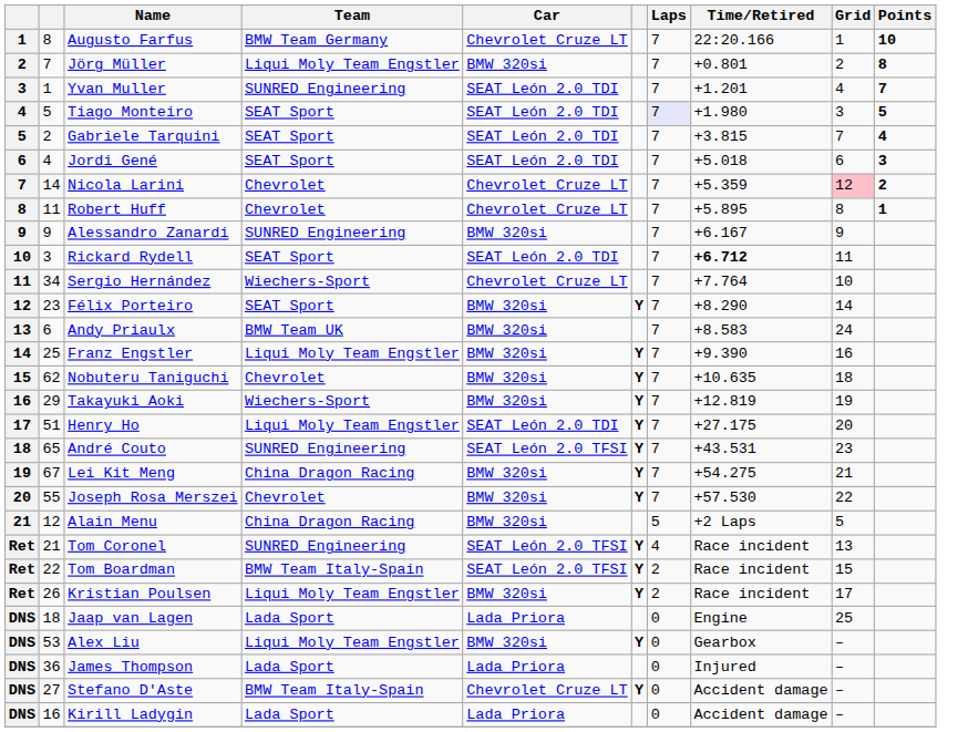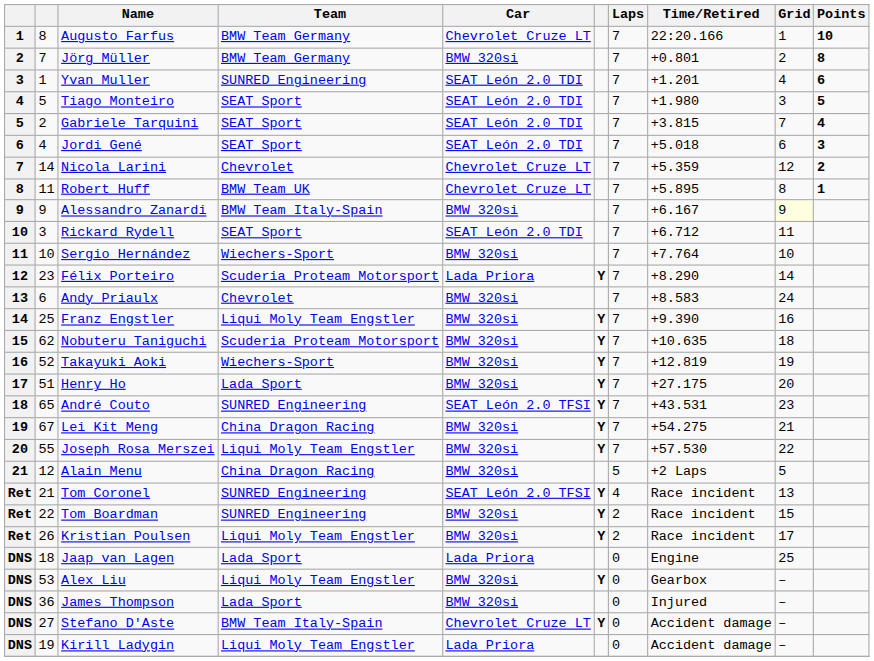 <table class="wikitable sortable" style="font-size: 95%;">
 <tr>
 <th></th>
 <th></th>
 <th>Name</th>
 <th>Team</th>
 <th>Car</th>
 <th></th>
 <th>Laps</th>
 <th>Time/Retired</th>
 <th>Grid</th>
 <th>Points</th>
 </tr>
 <tr>
 <th>1</th>
 <td>8</td>
 <td> <a href='#'>Augusto Farfus</a></td>
 <td><a href='#'>BMW Team Germany</a></td>
 <td><a href='#'>Chevrolet Cruze LT</a></td>
 <td></td>
 <td>7</td>
 <td>22:20.166</td>
 <td>1</td>
 <td><strong>10</strong></td>
 </tr>
 <tr>
 <th>2</th>
 <td>7</td>
 <td> <a href='#'>Jörg Müller</a></td>
-<td><a href='#'>Liqui Moly Team Engstler</a></td>
+<td><a href='#'>BMW Team Germany</a></td>
 <td><a href='#'>BMW 320si</a></td>
 <td></td>
 <td>7</td>
 <td>+0.801</td>
 <td>2</td>
 <td><strong>8</strong></td>
 </tr>
 <tr>
 <th>3</th>
 <td>1</td>
 <td> <a href='#'>Yvan Muller</a></td>
 <td><a href='#'>SUNRED Engineering</a></td>
 <td><a href='#'>SEAT León 2.0 TDI</a></td>
 <td></td>
 <td>7</td>
 <td>+1.201</td>
 <td>4</td>
-<td><strong>7</strong></td>
+<td><strong>6</strong></td>
 </tr>
 <tr>
 <th>4</th>
 <td>5</td>
 <td> <a href='#'>Tiago Monteiro</a></td>
 <td><a href='#'>SEAT Sport</a></td>
 <td><a href='#'>SEAT León 2.0 TDI</a></td>
 <td></td>
-<td style="background: lavender;">7</td>
+<td>7</td>
 <td>+1.980</td>
 <td>3</td>
 <td><strong>5</strong></td>
 </tr>
 <tr>
 <th>5</th>
 <td>2</td>
 <td> <a href='#'>Gabriele Tarquini</a></td>
 <td><a href='#'>SEAT Sport</a></td>
 <td><a href='#'>SEAT León 2.0 TDI</a></td>
 <td></td>
 <td>7</td>
 <td>+3.815</td>
 <td>7</td>
 <td><strong>4</strong></td>
 </tr>
 <tr>
 <th>6</th>
 <td>4</td>
 <td> <a href='#'>Jordi Gené</a></td>
 <td><a href='#'>SEAT Sport</a></td>
 <td><a href='#'>SEAT León 2.0 TDI</a></td>
 <td></td>
 <td>7</td>
 <td>+5.018</td>
 <td>6</td>
 <td><strong>3</strong></td>
 </tr>
 <tr>
 <th>7</th>
 <td>14</td>
 <td> <a href='#'>Nicola Larini</a></td>
 <td><a href='#'>Chevrolet</a></td>
 <td><a href='#'>Chevrolet Cruze LT</a></td>
 <td></td>
 <td>7</td>
 <td>+5.359</td>
-<td style="background: pink;">12</td>
+<td>12</td>
 <td><strong>2</strong></td>
 </tr>
 <tr>
 <th>8</th>
 <td>11</td>
 <td> <a href='#'>Robert Huff</a></td>
-<td><a href='#'>Chevrolet</a></td>
+<td><a href='#'>BMW Team UK</a></td>
 <td><a href='#'>Chevrolet Cruze LT</a></td>
 <td></td>
 <td>7</td>
 <td>+5.895</td>
 <td>8</td>
 <td><strong>1</strong></td>
 </tr>
 <tr>
 <th>9</th>
 <td>9</td>
 <td> <a href='#'>Alessandro Zanardi</a></td>
-<td><a href='#'>SUNRED Engineering</a></td>
+<td><a href='#'>BMW Team Italy-Spain</a></td>
 <td><a href='#'>BMW 320si</a></td>
 <td></td>
 <td>7</td>
 <td>+6.167</td>
-<td>9</td>
+<td style="background: lightyellow;">9</td>
 <td></td>
 </tr>
 <tr>
 <th>10</th>
 <td>3</td>
 <td> <a href='#'>Rickard Rydell</a></td>
 <td><a href='#'>SEAT Sport</a></td>
 <td><a href='#'>SEAT León 2.0 TDI</a></td>
 <td></td>
 <td>7</td>
-<td><strong>+6.712</strong></td>
+<td>+6.712</td>
 <td>11</td>
 <td></td>
 </tr>
 <tr>
 <th>11</th>
-<td>34</td>
+<td>10</td>
 <td> <a href='#'>Sergio Hernández</a></td>
 <td><a href='#'>Wiechers-Sport</a></td>
-<td><a href='#'>Chevrolet Cruze LT</a></td>
+<td><a href='#'>BMW 320si</a></td>
 <td></td>
 <td>7</td>
 <td>+7.764</td>
 <td>10</td>
 <td></td>
 </tr>
 <tr>
 <th>12</th>
 <td>23</td>
 <td> <a href='#'>Félix Porteiro</a></td>
-<td><a href='#'>SEAT Sport</a></td>
-<td><a href='#'>BMW 320si</a></td>
+<td><a href='#'>Scuderia Proteam Motorsport</a></td>
+<td><a href='#'>Lada Priora</a></td>
 <td align=center><strong><span>Y</span></strong></td>
 <td>7</td>
 <td>+8.290</td>
 <td>14</td>
 <td></td>
 </tr>
 <tr>
 <th>13</th>
 <td>6</td>
 <td> <a href='#'>Andy Priaulx</a></td>
-<td><a href='#'>BMW Team UK</a></td>
+<td><a href='#'>Chevrolet</a></td>
 <td><a href='#'>BMW 320si</a></td>
 <td></td>
 <td>7</td>
 <td>+8.583</td>
 <td>24</td>
 <td></td>
 </tr>
 <tr>
 <th>14</th>
 <td>25</td>
 <td> <a href='#'>Franz Engstler</a></td>
 <td><a href='#'>Liqui Moly Team Engstler</a></td>
 <td><a href='#'>BMW 320si</a></td>
 <td align=center><strong><span>Y</span></strong></td>
 <td>7</td>
 <td>+9.390</td>
 <td>16</td>
 <td></td>
 </tr>
 <tr>
 <th>15</th>
 <td>62</td>
 <td> <a href='#'>Nobuteru Taniguchi</a></td>
-<td><a href='#'>Chevrolet</a></td>
+<td><a href='#'>Scuderia Proteam Motorsport</a></td>
 <td><a href='#'>BMW 320si</a></td>
 <td align=center><strong><span>Y</span></strong></td>
 <td>7</td>
 <td>+10.635</td>
 <td>18</td>
 <td></td>
 </tr>
 <tr>
 <th>16</th>
-<td>29</td>
+<td>52</td>
 <td> <a href='#'>Takayuki Aoki</a></td>
 <td><a href='#'>Wiechers-Sport</a></td>
 <td><a href='#'>BMW 320si</a></td>
 <td align=center><strong><span>Y</span></strong></td>
 <td>7</td>
 <td>+12.819</td>
 <td>19</td>
 <td></td>
 </tr>
 <tr>
 <th>17</th>
 <td>51</td>
 <td> <a href='#'>Henry Ho</a></td>
-<td><a href='#'>Liqui Moly Team Engstler</a></td>
-<td><a href='#'>SEAT León 2.0 TDI</a></td>
+<td><a href='#'>Lada Sport</a></td>
+<td><a href='#'>BMW 320si</a></td>
 <td align=center><strong><span>Y</span></strong></td>
 <td>7</td>
 <td>+27.175</td>
 <td>20</td>
 <td></td>
 </tr>
 <tr>
 <th>18</th>
 <td>65</td>
 <td> <a href='#'>André Couto</a></td>
 <td><a href='#'>SUNRED Engineering</a></td>
 <td><a href='#'>SEAT León 2.0 TFSI</a></td>
 <td align=center><strong><span>Y</span></strong></td>
 <td>7</td>
 <td>+43.531</td>
 <td>23</td>
 <td></td>
 </tr>
 <tr>
 <th>19</th>
 <td>67</td>
 <td> <a href='#'>Lei Kit Meng</a></td>
 <td><a href='#'>China Dragon Racing</a></td>
 <td><a href='#'>BMW 320si</a></td>
 <td align=center><strong><span>Y</span></strong></td>
 <td>7</td>
 <td>+54.275</td>
 <td>21</td>
 <td></td>
 </tr>
 <tr>
 <th>20</th>
 <td>55</td>
 <td> <a href='#'>Joseph Rosa Merszei</a></td>
-<td><a href='#'>Chevrolet</a></td>
+<td><a href='#'>Liqui Moly Team Engstler</a></td>
 <td><a href='#'>BMW 320si</a></td>
 <td align=center><strong><span>Y</span></strong></td>
 <td>7</td>
 <td>+57.530</td>
 <td>22</td>
 <td></td>
 </tr>
 <tr>
 <th>21</th>
 <td>12</td>
 <td> <a href='#'>Alain Menu</a></td>
 <td><a href='#'>China Dragon Racing</a></td>
 <td><a href='#'>BMW 320si</a></td>
 <td></td>
 <td>5</td>
 <td>+2 Laps</td>
 <td>5</td>
 <td></td>
 </tr>
 <tr>
 <th>Ret</th>
 <td>21</td>
 <td> <a href='#'>Tom Coronel</a></td>
 <td><a href='#'>SUNRED Engineering</a></td>
 <td><a href='#'>SEAT León 2.0 TFSI</a></td>
 <td align=center><strong><span>Y</span></strong></td>
 <td>4</td>
 <td>Race incident</td>
 <td>13</td>
 <td></td>
 </tr>
 <tr>
 <th>Ret</th>
 <td>22</td>
 <td> <a href='#'>Tom Boardman</a></td>
-<td><a href='#'>BMW Team Italy-Spain</a></td>
-<td><a href='#'>SEAT León 2.0 TFSI</a></td>
+<td><a href='#'>SUNRED Engineering</a></td>
+<td><a href='#'>BMW 320si</a></td>
 <td align=center><strong><span>Y</span></strong></td>
 <td>2</td>
 <td>Race incident</td>
 <td>15</td>
 <td></td>
 </tr>
 <tr>
 <th>Ret</th>
 <td>26</td>
 <td> <a href='#'>Kristian Poulsen</a></td>
 <td><a href='#'>Liqui Moly Team Engstler</a></td>
 <td><a href='#'>BMW 320si</a></td>
 <td align=center><strong><span>Y</span></strong></td>
 <td>2</td>
 <td>Race incident</td>
 <td>17</td>
 <td></td>
 </tr>
 <tr>
 <th>DNS</th>
 <td>18</td>
 <td> <a href='#'>Jaap van Lagen</a></td>
 <td><a href='#'>Lada Sport</a></td>
 <td><a href='#'>Lada Priora</a></td>
 <td></td>
 <td>0</td>
 <td>Engine</td>
 <td>25</td>
 <td></td>
 </tr>
 <tr>
 <th>DNS</th>
 <td>53</td>
 <td> <a href='#'>Alex Liu</a></td>
 <td><a href='#'>Liqui Moly Team Engstler</a></td>
 <td><a href='#'>BMW 320si</a></td>
 <td align=center><strong><span>Y</span></strong></td>
 <td>0</td>
 <td>Gearbox</td>
 <td>–</td>
 <td></td>
 </tr>
 <tr>
 <th>DNS</th>
 <td>36</td>
 <td> <a href='#'>James Thompson</a></td>
 <td><a href='#'>Lada Sport</a></td>
-<td><a href='#'>Lada Priora</a></td>
+<td><a href='#'>BMW 320si</a></td>
 <td></td>
 <td>0</td>
 <td>Injured</td>
 <td>–</td>
 <td></td>
 </tr>
 <tr>
 <th>DNS</th>
 <td>27</td>
 <td> <a href='#'>Stefano D'Aste</a></td>
 <td><a href='#'>BMW Team Italy-Spain</a></td>
 <td><a href='#'>Chevrolet Cruze LT</a></td>
 <td align=center><strong><span>Y</span></strong></td>
 <td>0</td>
 <td>Accident damage</td>
 <td>–</td>
 <td></td>
 </tr>
 <tr>
 <th>DNS</th>
-<td>16</td>
+<td>19</td>
 <td> <a href='#'>Kirill Ladygin</a></td>
-<td><a href='#'>Lada Sport</a></td>
+<td><a href='#'>Liqui Moly Team Engstler</a></td>
 <td><a href='#'>Lada Priora</a></td>
 <td></td>
 <td>0</td>
 <td>Accident damage</td>
 <td>–</td>
 <td></td>
 </tr>
 <tr>
 </tr>
 </table>
